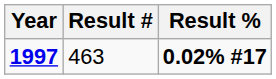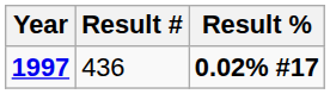 <table class="wikitable">
 <tr>
 <th>Year</th>
 <th>Result #</th>
 <th>Result %</th>
 </tr>
 <tr>
 <td><strong><a href='#'>1997</a></strong></td>
-<td>463</td>
+<td>436</td>
 <td><strong>0.02% #17</strong></td>
 </tr>
 </table>
